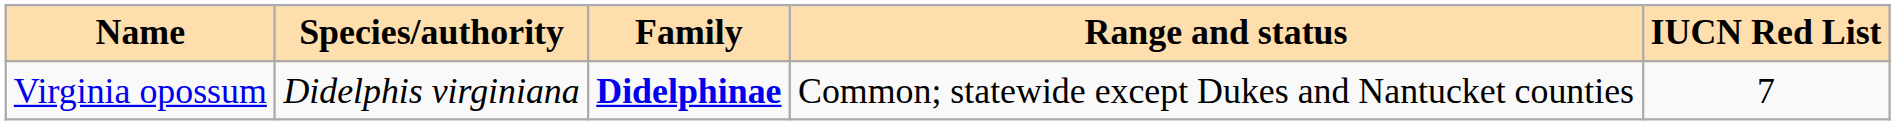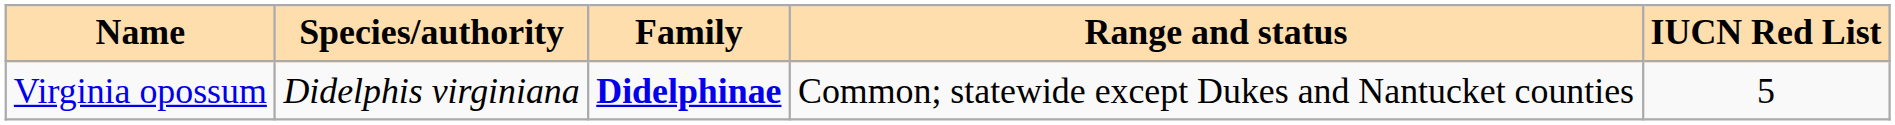 <table class="sortable wikitable" style="margin:1em auto; text-align:center;">
 <tr>
 <th style=background:navajowhite>Name</th>
 <th style=background:navajowhite>Species/authority</th>
 <th style=background:navajowhite>Family</th>
 <th style=background:navajowhite>Range and status</th>
 <th style=background:navajowhite>IUCN Red List</th>
 </tr>
 <tr>
 <td><a href='#'>Virginia opossum</a><br></td>
 <td><em>Didelphis virginiana</em><br></td>
 <td><strong><a href='#'>Didelphinae</a></strong></td>
 <td>Common; statewide except Dukes and Nantucket counties</td>
-<td><div>7</div></td>
+<td><div>5</div></td>
 </tr>
 </table>
